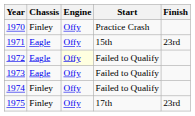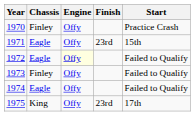 <table class="wikitable" style="font-size: 95%;">
 <tr>
 <th>Year</th>
 <th>Chassis</th>
 <th>Engine</th>
+<th>Finish</th>
 <th>Start</th>
-<th>Finish</th>
 </tr>
 <tr>
 <td><a href='#'>1970</a></td>
 <td>Finley</td>
 <td><a href='#'>Offy</a></td>
+<td></td>
 <td>Practice Crash</td>
-<td></td>
 </tr>
 <tr>
 <td><a href='#'>1971</a></td>
 <td><a href='#'>Eagle</a></td>
 <td><a href='#'>Offy</a></td>
+<td>23rd</td>
 <td>15th</td>
-<td>23rd</td>
 </tr>
 <tr>
 <td><a href='#'>1972</a></td>
 <td><a href='#'>Eagle</a></td>
 <td style="background: lightyellow;"><a href='#'>Offy</a></td>
+<td></td>
 <td>Failed to Qualify</td>
-<td></td>
 </tr>
 <tr>
 <td><a href='#'>1973</a></td>
-<td><a href='#'>Eagle</a></td>
+<td>Finley</td>
 <td><a href='#'>Offy</a></td>
+<td></td>
 <td>Failed to Qualify</td>
-<td></td>
 </tr>
 <tr>
 <td><a href='#'>1974</a></td>
-<td>Finley</td>
+<td><a href='#'>Eagle</a></td>
 <td><a href='#'>Offy</a></td>
+<td></td>
 <td>Failed to Qualify</td>
-<td></td>
 </tr>
 <tr>
 <td><a href='#'>1975</a></td>
-<td>Finley</td>
+<td>King</td>
 <td><a href='#'>Offy</a></td>
+<td>23rd</td>
 <td>17th</td>
-<td>23rd</td>
 </tr>
 </table>
